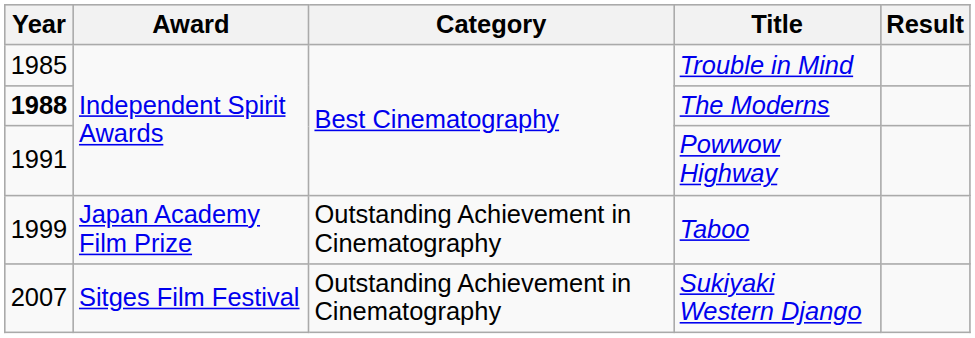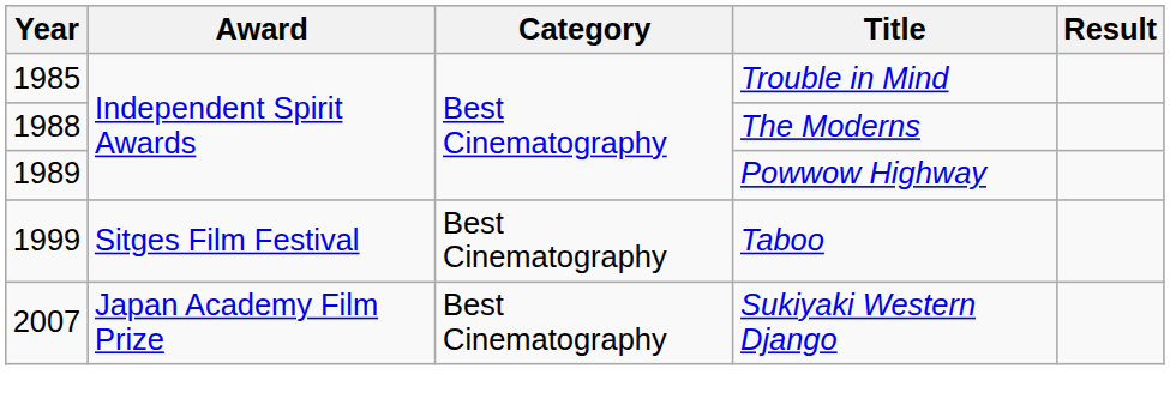 <table class="wikitable">
 <tr>
 <th>Year</th>
 <th>Award</th>
 <th>Category</th>
 <th>Title</th>
 <th>Result</th>
 </tr>
 <tr>
 <td>1985</td>
 <td rowspan=3><a href='#'>Independent Spirit Awards</a></td>
 <td rowspan=3><a href='#'>Best Cinematography</a></td>
 <td><em><a href='#'>Trouble in Mind</a></em></td>
 <td></td>
 </tr>
 <tr>
-<td><strong>1988</strong></td>
+<td>1988</td>
 <td><em><a href='#'>The Moderns</a></em></td>
 <td></td>
 </tr>
 <tr>
-<td>1991</td>
+<td>1989</td>
 <td><em><a href='#'>Powwow Highway</a></em></td>
 <td></td>
 </tr>
 <tr>
 <td>1999</td>
-<td><a href='#'>Japan Academy Film Prize</a></td>
-<td>Outstanding Achievement in Cinematography</td>
+<td><a href='#'>Sitges Film Festival</a></td>
+<td>Best Cinematography</td>
 <td><em><a href='#'>Taboo</a></em></td>
 <td></td>
 </tr>
 <tr>
 <td>2007</td>
-<td><a href='#'>Sitges Film Festival</a></td>
-<td>Outstanding Achievement in Cinematography</td>
+<td><a href='#'>Japan Academy Film Prize</a></td>
+<td>Best Cinematography</td>
 <td><em><a href='#'>Sukiyaki Western Django</a></em></td>
 <td></td>
 </tr>
 </table>
